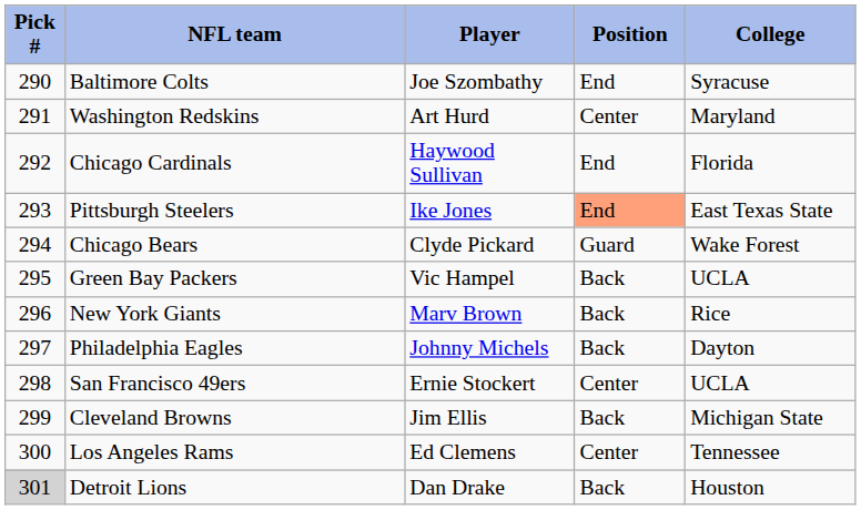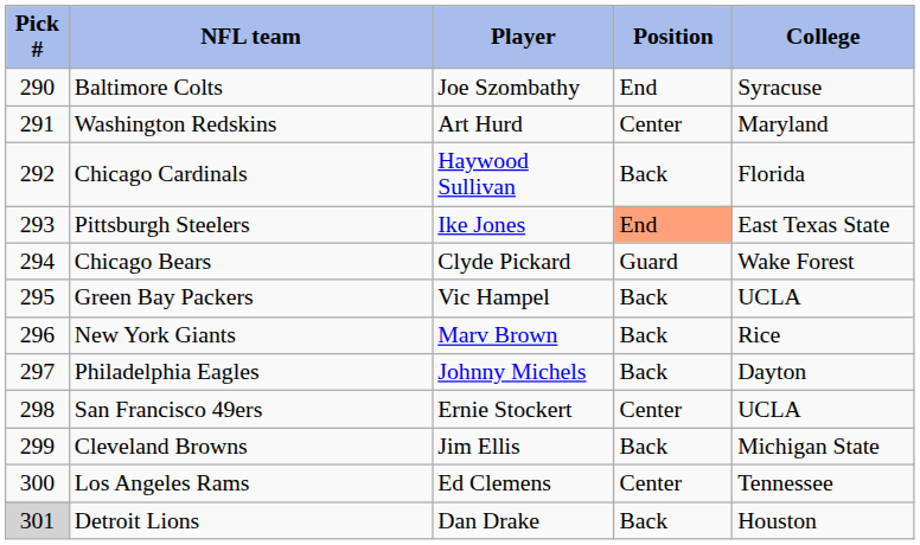 <table class="wikitable sortable sortable" style="width: 100%">
 <tr>
 <th style="background:#a8bdec; width:7%;">Pick #</th>
 <th style="width:40%; background:#a8bdec;">NFL team</th>
 <th style="width:20%; background:#a8bdec;">Player</th>
 <th style="width:13%; background:#a8bdec;">Position</th>
 <th style="background:#A8BDEC;">College</th>
 </tr>
 <tr>
 <td align=center>290</td>
 <td>Baltimore Colts</td>
 <td>Joe Szombathy</td>
 <td>End</td>
 <td>Syracuse</td>
 </tr>
 <tr>
 <td align=center>291</td>
 <td>Washington Redskins</td>
 <td>Art Hurd</td>
 <td>Center</td>
 <td>Maryland</td>
 </tr>
 <tr>
 <td align=center>292</td>
 <td>Chicago Cardinals</td>
 <td><a href='#'>Haywood Sullivan</a></td>
-<td>End</td>
+<td>Back</td>
 <td>Florida</td>
 </tr>
 <tr>
 <td align=center>293</td>
 <td>Pittsburgh Steelers</td>
 <td><a href='#'>Ike Jones</a></td>
 <td style="background: lightsalmon;">End</td>
 <td>East Texas State</td>
 </tr>
 <tr>
 <td align=center>294</td>
 <td>Chicago Bears</td>
 <td>Clyde Pickard</td>
 <td>Guard</td>
 <td>Wake Forest</td>
 </tr>
 <tr>
 <td align=center>295</td>
 <td>Green Bay Packers</td>
 <td>Vic Hampel</td>
 <td>Back</td>
 <td>UCLA</td>
 </tr>
 <tr>
 <td align=center>296</td>
 <td>New York Giants</td>
 <td><a href='#'>Marv Brown</a></td>
 <td>Back</td>
 <td>Rice</td>
 </tr>
 <tr>
 <td align=center>297</td>
 <td>Philadelphia Eagles</td>
 <td><a href='#'>Johnny Michels</a></td>
 <td>Back</td>
 <td>Dayton</td>
 </tr>
 <tr>
 <td align=center>298</td>
 <td>San Francisco 49ers</td>
 <td>Ernie Stockert</td>
 <td>Center</td>
 <td>UCLA</td>
 </tr>
 <tr>
 <td align=center>299</td>
 <td>Cleveland Browns</td>
 <td>Jim Ellis</td>
 <td>Back</td>
 <td>Michigan State</td>
 </tr>
 <tr>
 <td align=center>300</td>
 <td>Los Angeles Rams</td>
 <td>Ed Clemens</td>
 <td>Center</td>
 <td>Tennessee</td>
 </tr>
 <tr>
 <td align=center style="background: lightgrey;">301</td>
 <td>Detroit Lions</td>
 <td>Dan Drake</td>
 <td>Back</td>
 <td>Houston</td>
 </tr>
 </table>
